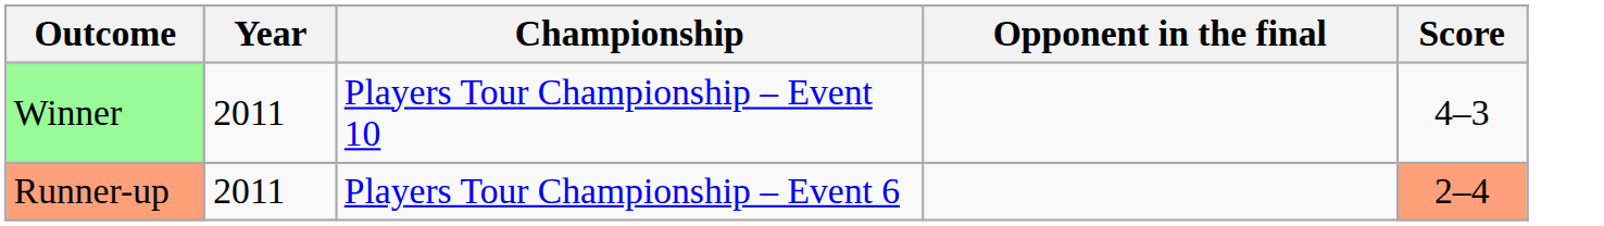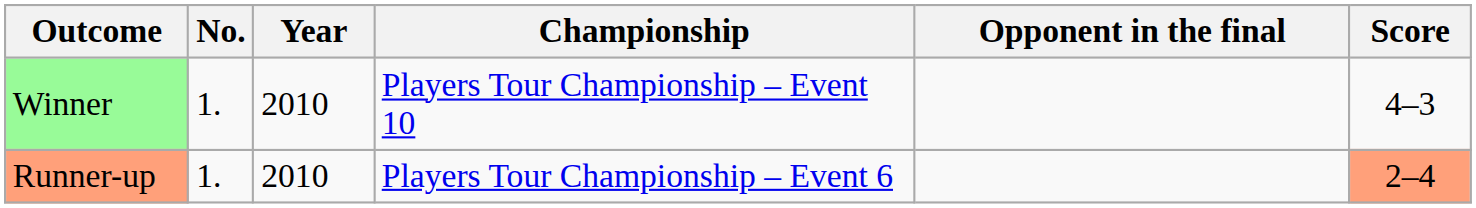 <table class="sortable wikitable">
 <tr>
 <th width="80">Outcome</th>
+<th width="20">No.</th>
 <th width="50">Year</th>
 <th width="250">Championship</th>
 <th width="200">Opponent in the final</th>
 <th width="50">Score</th>
 </tr>
 <tr>
 <td style="background:#98FB98">Winner</td>
-<td>2011</td>
+<td>1.</td>
+<td>2010</td>
 <td><a href='#'>Players Tour Championship – Event 10</a></td>
 <td> </td>
 <td align="center">4–3</td>
 </tr>
 <tr>
 <td style="background:#ffa07a;">Runner-up</td>
-<td>2011</td>
+<td>1.</td>
+<td>2010</td>
 <td><a href='#'>Players Tour Championship – Event 6</a></td>
 <td> </td>
 <td align="center" style="background: lightsalmon;">2–4</td>
 </tr>
 </table>
